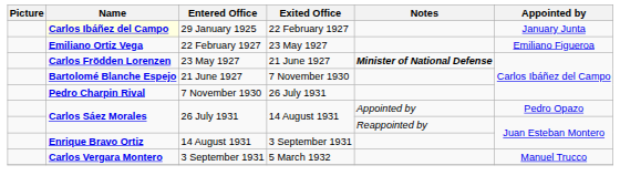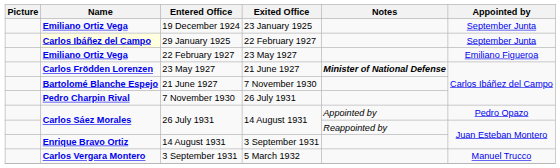 <table class="wikitable" style="margin:1em auto; font-size:95%;">
 <tr>
 <th>Picture</th>
 <th>Name</th>
 <th>Entered Office</th>
 <th>Exited Office</th>
 <th>Notes</th>
 <th>Appointed by</th>
 </tr>
 <tr>
 <td></td>
+<td><strong><a href='#'>Emiliano Ortiz Vega</a></strong></td>
+<td>19 December 1924</td>
+<td>23 January 1925</td>
+<td></td>
+<td align=center><a href='#'>September Junta</a></td>
+</tr>
+<tr>
+<td></td>
 <td style="background: lightyellow;"><strong><a href='#'>Carlos Ibáñez del Campo</a></strong></td>
 <td>29 January 1925</td>
 <td>22 February 1927</td>
 <td></td>
-<td align=center><a href='#'>January Junta</a></td>
+<td align=center><a href='#'>September Junta</a></td>
 </tr>
 <tr>
 <td></td>
 <td><strong><a href='#'>Emiliano Ortiz Vega</a></strong></td>
 <td>22 February 1927</td>
 <td>23 May 1927</td>
 <td></td>
 <td align=center><a href='#'>Emiliano Figueroa</a></td>
 </tr>
 <tr>
 <td></td>
 <td><strong><a href='#'>Carlos Frödden Lorenzen</a></strong></td>
 <td>23 May 1927</td>
 <td>21 June 1927</td>
 <td><strong><em>Minister of National Defense</em></strong></td>
 <td rowspan=3 align=center><a href='#'>Carlos Ibáñez del Campo</a></td>
 </tr>
 <tr>
 <td></td>
 <td><strong><a href='#'>Bartolomé Blanche Espejo</a></strong></td>
 <td>21 June 1927</td>
 <td>7 November 1930</td>
 <td></td>
 </tr>
 <tr>
 <td></td>
 <td><strong><a href='#'>Pedro Charpin Rival</a></strong></td>
 <td>7 November 1930</td>
 <td>26 July 1931</td>
 <td></td>
 </tr>
 <tr>
 <td></td>
 <td rowspan=2 align=left><strong><a href='#'>Carlos Sáez Morales</a></strong></td>
 <td rowspan=2 align=left>26 July 1931</td>
 <td rowspan=2 align=left>14 August 1931</td>
 <td><em>Appointed by</em></td>
 <td align=center><a href='#'>Pedro Opazo</a></td>
 </tr>
 <tr>
 <td></td>
 <td><em>Reappointed by</em></td>
 <td rowspan=2 align=center><a href='#'>Juan Esteban Montero</a></td>
 </tr>
 <tr>
 <td></td>
 <td><strong><a href='#'>Enrique Bravo Ortiz</a></strong></td>
 <td>14 August 1931</td>
 <td>3 September 1931</td>
 <td></td>
 </tr>
 <tr>
 <td></td>
 <td><strong><a href='#'>Carlos Vergara Montero</a></strong></td>
 <td>3 September 1931</td>
 <td>5 March 1932</td>
 <td></td>
 <td align=center><a href='#'>Manuel Trucco</a></td>
 </tr>
 <tr>
 </tr>
 </table>
